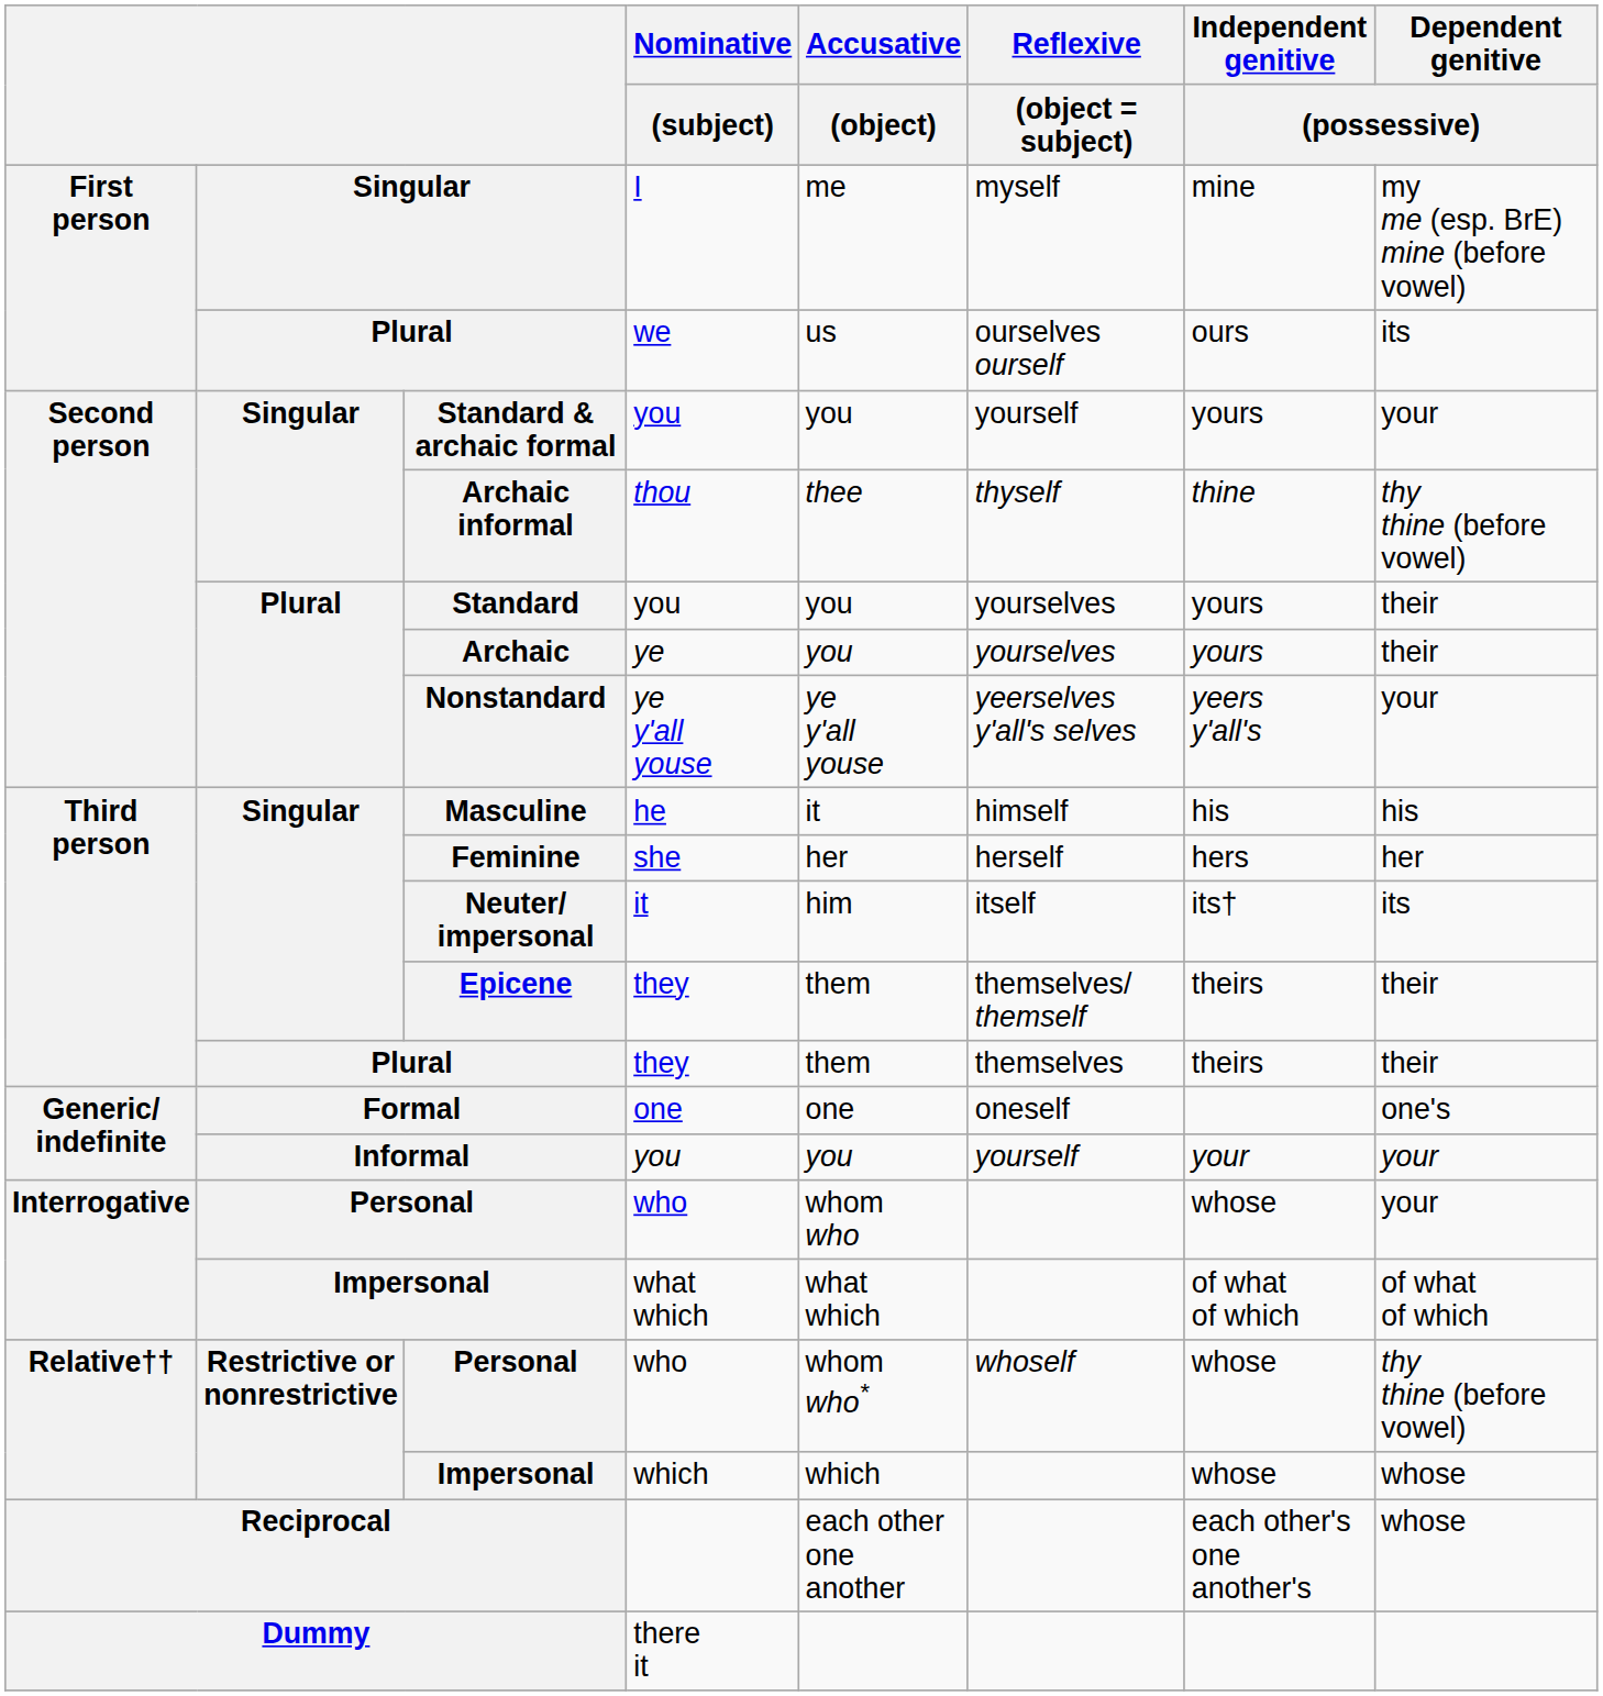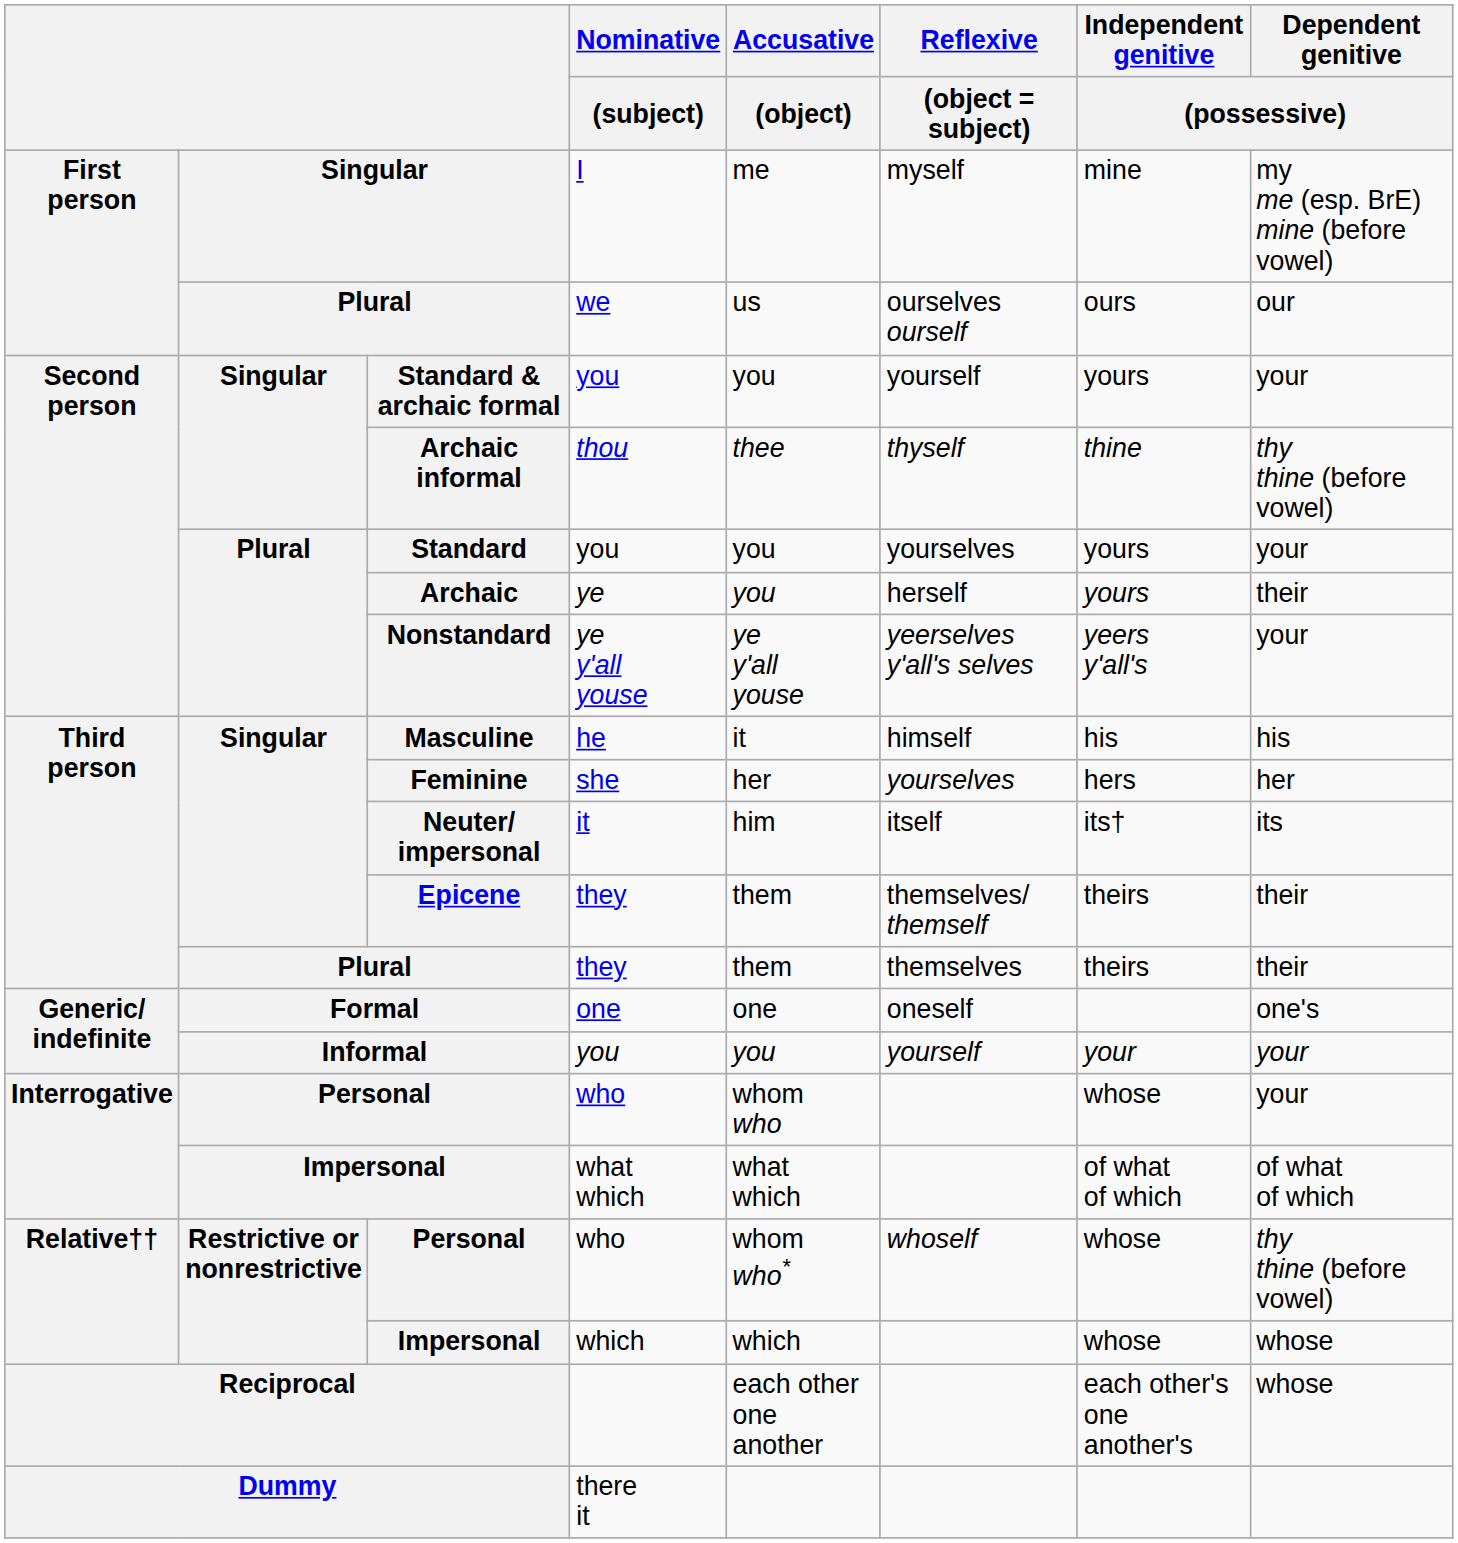 <table class="wikitable collapsible">
 <tr>
 <th colspan="3" rowspan="2"></th>
 <th><a href='#'>Nominative</a></th>
 <th><a href='#'>Accusative</a></th>
 <th><a href='#'>Reflexive</a></th>
 <th>Independent<br><a href='#'>genitive</a></th>
 <th>Dependent<br>genitive</th>
 </tr>
 <tr>
 <th>(subject)</th>
 <th>(object)</th>
 <th>(object = subject)</th>
 <th colspan="2">(possessive)</th>
 </tr>
 <tr valign="top">
 <th rowspan="2">First<br>person</th>
 <th colspan="2">Singular</th>
 <td><a href='#'>I</a></td>
 <td>me</td>
 <td>myself</td>
 <td>mine</td>
 <td>my<br><em>me</em> (esp. BrE)<br><em>mine</em> (before vowel)</td>
 </tr>
 <tr valign="top">
 <th colspan="2">Plural</th>
 <td><a href='#'>we</a></td>
 <td>us</td>
 <td>ourselves<br><em>ourself</em></td>
 <td>ours</td>
-<td>its</td>
+<td>our</td>
 </tr>
 <tr valign="top">
 <th rowspan="5">Second<br>person</th>
 <th rowspan="2">Singular</th>
 <th>Standard & <br>archaic formal</th>
 <td><a href='#'>you</a></td>
 <td>you</td>
 <td>yourself</td>
 <td>yours</td>
 <td>your</td>
 </tr>
 <tr valign="top">
 <th>Archaic informal</th>
 <td><em><a href='#'>thou</a></em></td>
 <td><em>thee</em></td>
 <td><em>thyself</em></td>
 <td><em>thine</em></td>
 <td><em>thy<br>thine</em> (before vowel)</td>
 </tr>
 <tr valign="top">
 <th rowspan="3">Plural</th>
 <th>Standard</th>
 <td>you</td>
 <td>you</td>
 <td>yourselves</td>
 <td>yours</td>
-<td>their</td>
+<td>your</td>
 </tr>
 <tr valign="top">
 <th>Archaic</th>
 <td><em>ye</em></td>
 <td><em>you</em></td>
-<td><em>yourselves</em></td>
+<td>herself</td>
 <td><em>yours</em></td>
 <td>their</td>
 </tr>
 <tr valign="top">
 <th>Nonstandard</th>
 <td><em>ye</em><br><em><a href='#'>y'all</a></em><br><em><a href='#'>youse</a></em></td>
 <td><em>ye</em><br><em>y'all</em><br><em>youse</em></td>
 <td><em>yeerselves</em><br><em>y'all's</em> <em>selves</em></td>
 <td><em>yeers</em><br><em>y'all's</em></td>
 <td>your</td>
 </tr>
 <tr valign="top">
 <th rowspan="5">Third <br>person</th>
 <th rowspan="4">Singular</th>
 <th>Masculine</th>
 <td><a href='#'>he</a></td>
 <td>it</td>
 <td>himself</td>
 <td>his</td>
 <td>his</td>
 </tr>
 <tr valign="top">
 <th>Feminine</th>
 <td><a href='#'>she</a></td>
 <td>her</td>
-<td>herself</td>
+<td><em>yourselves</em></td>
 <td>hers</td>
 <td>her</td>
 </tr>
 <tr valign="top">
 <th>Neuter/<br>impersonal</th>
 <td><a href='#'>it</a></td>
 <td>him</td>
 <td>itself</td>
 <td>its†</td>
 <td>its</td>
 </tr>
 <tr valign="top">
 <th><a href='#'>Epicene</a></th>
 <td><a href='#'>they</a></td>
 <td>them</td>
 <td>themselves/<br><em>themself</em></td>
 <td>theirs</td>
 <td>their</td>
 </tr>
 <tr valign="top">
 <th colspan="2">Plural</th>
 <td><a href='#'>they</a></td>
 <td>them</td>
 <td>themselves</td>
 <td>theirs</td>
 <td>their</td>
 </tr>
 <tr valign="top">
 <th rowspan="2">Generic/<br>indefinite</th>
 <th colspan="2">Formal</th>
 <td><a href='#'>one</a></td>
 <td>one</td>
 <td>oneself</td>
 <td></td>
 <td>one's</td>
 </tr>
 <tr valign="top">
 <th colspan="2">Informal</th>
 <td><em>you</em></td>
 <td><em>you</em></td>
 <td><em>yourself</em></td>
 <td><em>your</em></td>
 <td><em>your</em></td>
 </tr>
 <tr valign="top">
 <th rowspan="2">Interrogative</th>
 <th colspan="2">Personal</th>
 <td><a href='#'>who</a></td>
 <td>whom<br><em>who</em></td>
 <td></td>
 <td>whose</td>
 <td>your</td>
 </tr>
 <tr valign="top">
 <th colspan="2">Impersonal</th>
 <td>what<br>which</td>
 <td>what<br>which</td>
 <td></td>
 <td>of what<br>of which</td>
 <td>of what<br>of which</td>
 </tr>
 <tr valign="top">
 <th rowspan="2">Relative††</th>
 <th rowspan="2">Restrictive or <br>nonrestrictive</th>
 <th>Personal</th>
 <td>who</td>
 <td>whom<br><em>who<sup>*</sup></em></td>
 <td><em>whoself</em></td>
 <td>whose</td>
 <td><em>thy<br>thine</em> (before vowel)</td>
 </tr>
 <tr valign="top">
 <th>Impersonal</th>
 <td>which</td>
 <td>which</td>
 <td></td>
 <td>whose</td>
 <td>whose</td>
 </tr>
 <tr valign="top">
 <th colspan="3">Reciprocal</th>
 <td></td>
 <td>each other<br>one another</td>
 <td></td>
 <td>each other's<br>one another's</td>
 <td>whose</td>
 </tr>
 <tr valign="top">
 <th colspan="3"><a href='#'>Dummy</a></th>
 <td>there<br>it</td>
 <td></td>
 <td></td>
 <td></td>
 <td></td>
 </tr>
 </table>
